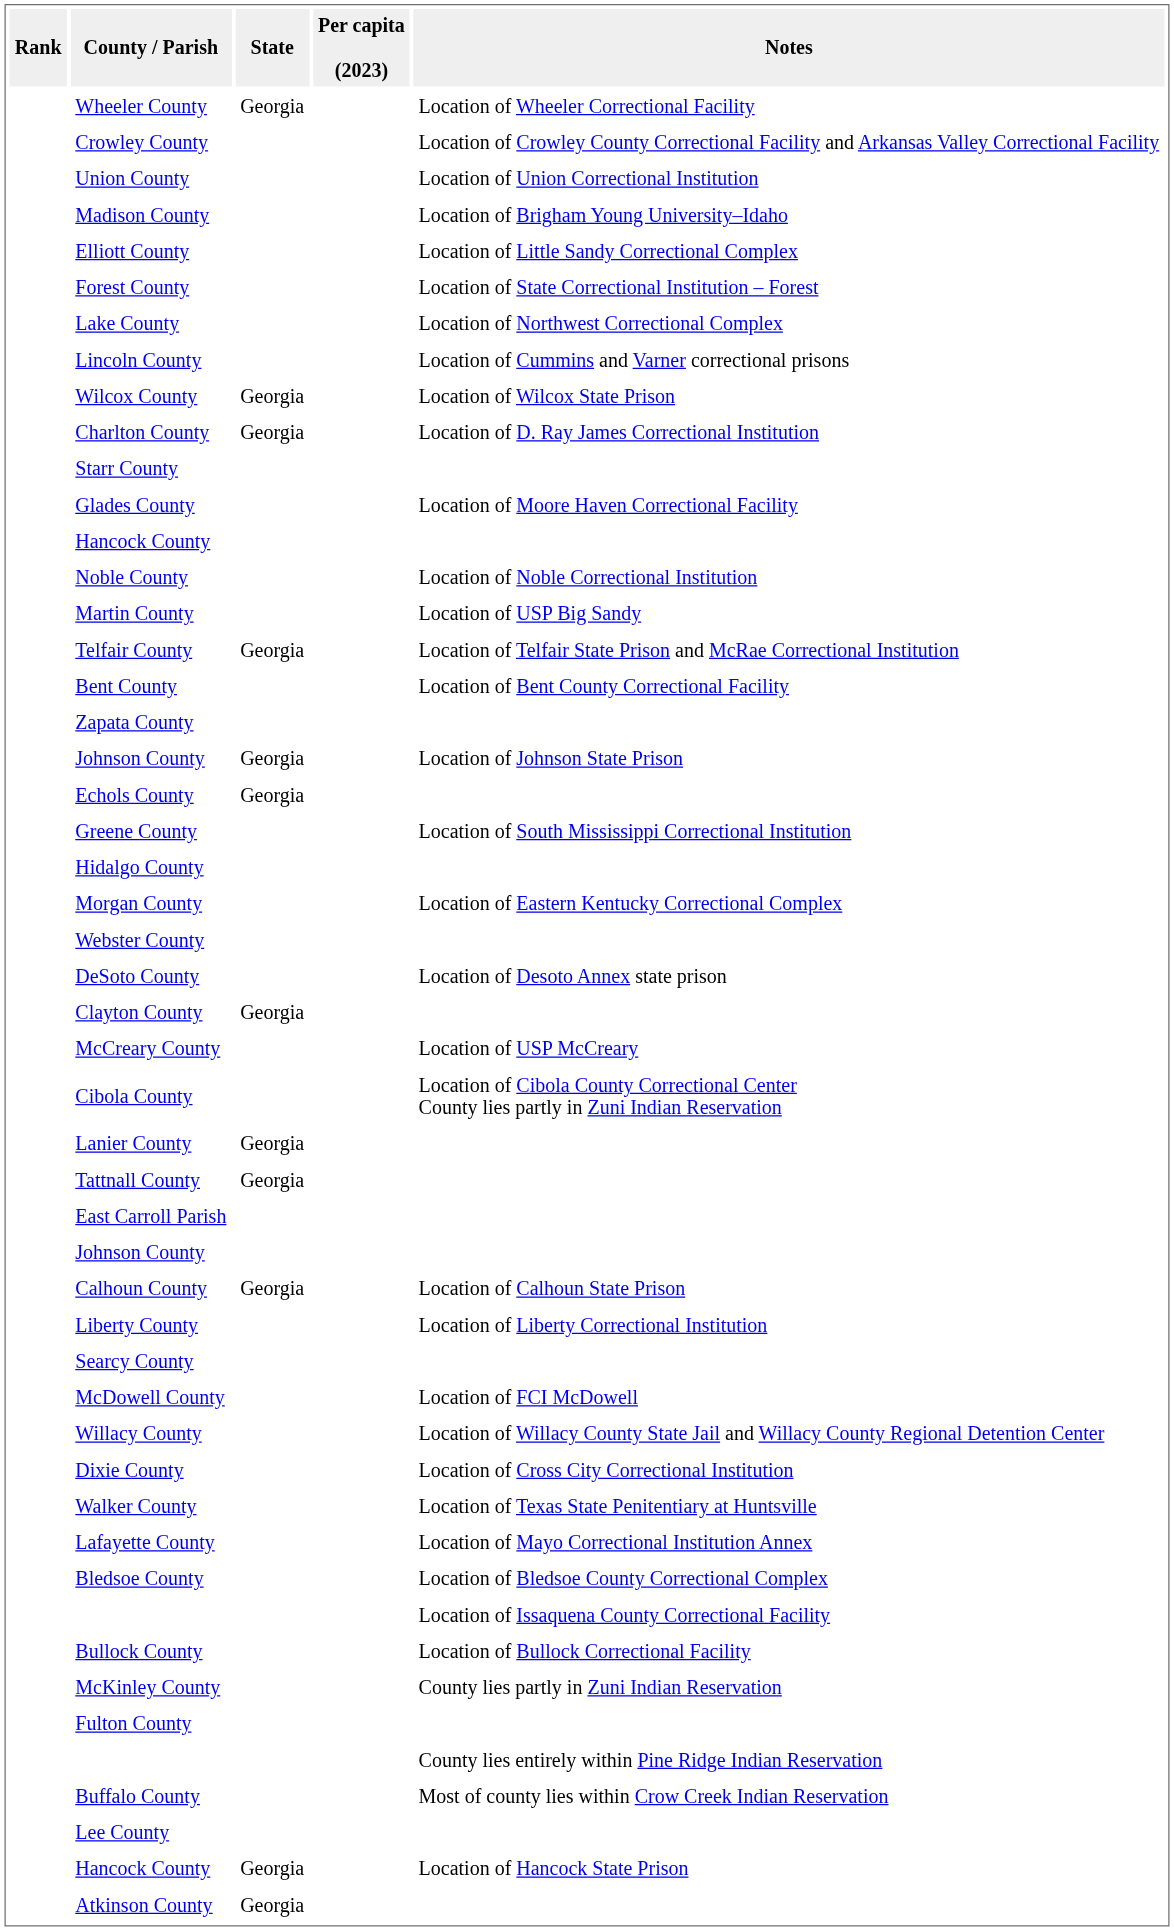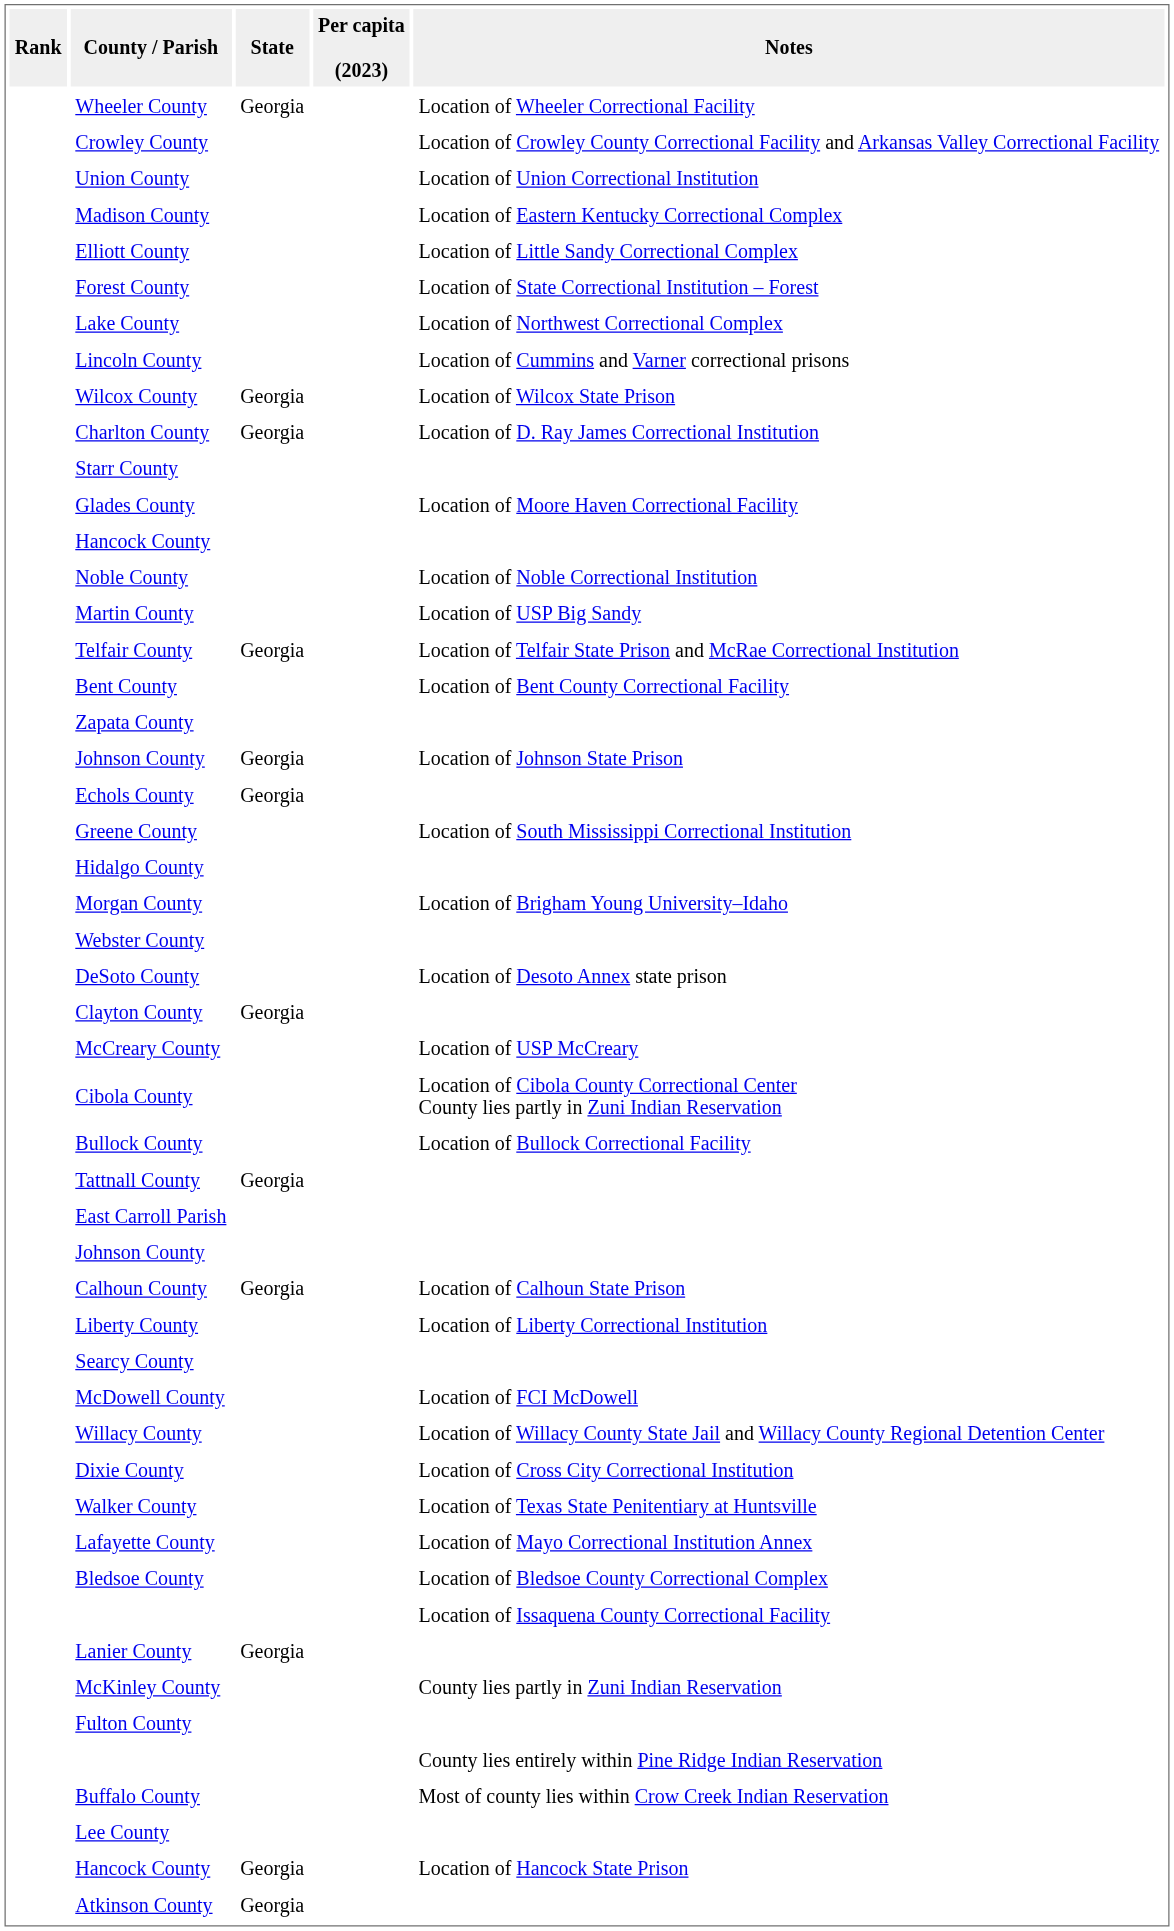 <table class="toccolours sortable" clear="both" align="center" cellpadding="4" cellspacing="3" style="border: 1px solid #707070;">
 <tr bgcolor=#efefef>
 <th>Rank</th>
 <th>County / Parish</th>
 <th>State</th>
 <th>Per capita<br><br>(2023)</th>
 <th>Notes</th>
 </tr>
 <tr>
 <td></td>
 <td><a href='#'>Wheeler County</a></td>
 <td> Georgia</td>
 <td></td>
 <td>Location of <a href='#'>Wheeler Correctional Facility</a></td>
 </tr>
 <tr>
 <td></td>
 <td><a href='#'>Crowley County</a></td>
 <td></td>
 <td></td>
 <td>Location of <a href='#'>Crowley County Correctional Facility</a> and <a href='#'>Arkansas Valley Correctional Facility</a></td>
 </tr>
 <tr>
 <td></td>
 <td><a href='#'>Union County</a></td>
 <td></td>
 <td></td>
 <td>Location of <a href='#'>Union Correctional Institution</a></td>
 </tr>
 <tr>
 <td></td>
 <td><a href='#'>Madison County</a></td>
 <td></td>
 <td></td>
-<td>Location of <a href='#'>Brigham Young University–Idaho</a></td>
+<td>Location of <a href='#'>Eastern Kentucky Correctional Complex</a></td>
 </tr>
 <tr>
 <td></td>
 <td><a href='#'>Elliott County</a></td>
 <td></td>
 <td></td>
 <td>Location of <a href='#'>Little Sandy Correctional Complex</a></td>
 </tr>
 <tr>
 <td></td>
 <td><a href='#'>Forest County</a></td>
 <td></td>
 <td></td>
 <td>Location of <a href='#'>State Correctional Institution – Forest</a></td>
 </tr>
 <tr>
 <td></td>
 <td><a href='#'>Lake County</a></td>
 <td></td>
 <td></td>
 <td>Location of <a href='#'>Northwest Correctional Complex</a></td>
 </tr>
 <tr>
 <td></td>
 <td><a href='#'>Lincoln County</a></td>
 <td></td>
 <td></td>
 <td>Location of <a href='#'>Cummins</a> and <a href='#'>Varner</a> correctional prisons</td>
 </tr>
 <tr>
 <td></td>
 <td><a href='#'>Wilcox County</a></td>
 <td> Georgia</td>
 <td></td>
 <td>Location of <a href='#'>Wilcox State Prison</a></td>
 </tr>
 <tr>
 <td></td>
 <td><a href='#'>Charlton County</a></td>
 <td> Georgia</td>
 <td></td>
 <td>Location of <a href='#'>D. Ray James Correctional Institution</a></td>
 </tr>
 <tr>
 <td></td>
 <td><a href='#'>Starr County</a></td>
 <td></td>
 <td></td>
 <td></td>
 </tr>
 <tr>
 <td></td>
 <td><a href='#'>Glades County</a></td>
 <td></td>
 <td></td>
 <td>Location of <a href='#'>Moore Haven Correctional Facility</a></td>
 </tr>
 <tr>
 <td></td>
 <td><a href='#'>Hancock County</a></td>
 <td></td>
 <td></td>
 <td></td>
 </tr>
 <tr>
 <td></td>
 <td><a href='#'>Noble County</a></td>
 <td></td>
 <td></td>
 <td>Location of <a href='#'>Noble Correctional Institution</a></td>
 </tr>
 <tr>
 <td></td>
 <td><a href='#'>Martin County</a></td>
 <td></td>
 <td></td>
 <td>Location of <a href='#'>USP Big Sandy</a></td>
 </tr>
 <tr>
 <td></td>
 <td><a href='#'>Telfair County</a></td>
 <td> Georgia</td>
 <td></td>
 <td>Location of <a href='#'>Telfair State Prison</a> and <a href='#'>McRae Correctional Institution</a></td>
 </tr>
 <tr>
 <td></td>
 <td><a href='#'>Bent County</a></td>
 <td></td>
 <td></td>
 <td>Location of <a href='#'>Bent County Correctional Facility</a></td>
 </tr>
 <tr>
 <td></td>
 <td><a href='#'>Zapata County</a></td>
 <td></td>
 <td></td>
 <td></td>
 </tr>
 <tr>
 <td></td>
 <td><a href='#'>Johnson County</a></td>
 <td> Georgia</td>
 <td></td>
 <td>Location of <a href='#'>Johnson State Prison</a></td>
 </tr>
 <tr>
 <td></td>
 <td><a href='#'>Echols County</a></td>
 <td> Georgia</td>
 <td></td>
 <td></td>
 </tr>
 <tr>
 <td></td>
 <td><a href='#'>Greene County</a></td>
 <td></td>
 <td></td>
 <td>Location of <a href='#'>South Mississippi Correctional Institution</a></td>
 </tr>
 <tr>
 <td></td>
 <td><a href='#'>Hidalgo County</a></td>
 <td></td>
 <td></td>
 <td></td>
 </tr>
 <tr>
 <td></td>
 <td><a href='#'>Morgan County</a></td>
 <td></td>
 <td></td>
-<td>Location of <a href='#'>Eastern Kentucky Correctional Complex</a></td>
+<td>Location of <a href='#'>Brigham Young University–Idaho</a></td>
 </tr>
 <tr>
 <td></td>
 <td><a href='#'>Webster County</a></td>
 <td></td>
 <td></td>
 <td></td>
 </tr>
 <tr>
 <td></td>
 <td><a href='#'>DeSoto County</a></td>
 <td></td>
 <td></td>
 <td>Location of <a href='#'>Desoto Annex</a> state prison</td>
 </tr>
 <tr>
 <td></td>
 <td><a href='#'>Clayton County</a></td>
 <td> Georgia</td>
 <td></td>
 <td></td>
 </tr>
 <tr>
 <td></td>
 <td><a href='#'>McCreary County</a></td>
 <td></td>
 <td></td>
 <td>Location of <a href='#'>USP McCreary</a></td>
 </tr>
 <tr>
 <td></td>
 <td><a href='#'>Cibola County</a></td>
 <td></td>
 <td></td>
 <td>Location of <a href='#'>Cibola County Correctional Center</a><br>County lies partly in <a href='#'>Zuni Indian Reservation</a></td>
 </tr>
 <tr>
 <td></td>
-<td><a href='#'>Lanier County</a></td>
-<td> Georgia</td>
+<td><a href='#'>Bullock County</a></td>
 <td></td>
 <td></td>
+<td>Location of <a href='#'>Bullock Correctional Facility</a></td>
 </tr>
 <tr>
 <td></td>
 <td><a href='#'>Tattnall County</a></td>
 <td> Georgia</td>
 <td></td>
 <td></td>
 </tr>
 <tr>
 <td></td>
 <td><a href='#'>East Carroll Parish</a></td>
 <td></td>
 <td></td>
 <td></td>
 </tr>
 <tr>
 <td></td>
 <td><a href='#'>Johnson County</a></td>
 <td></td>
 <td></td>
 <td></td>
 </tr>
 <tr>
 <td></td>
 <td><a href='#'>Calhoun County</a></td>
 <td> Georgia</td>
 <td></td>
 <td>Location of <a href='#'>Calhoun State Prison</a></td>
 </tr>
 <tr>
 <td></td>
 <td><a href='#'>Liberty County</a></td>
 <td></td>
 <td></td>
 <td>Location of <a href='#'>Liberty Correctional Institution</a></td>
 </tr>
 <tr>
 <td></td>
 <td><a href='#'>Searcy County</a></td>
 <td></td>
 <td></td>
 <td></td>
 </tr>
 <tr>
 <td></td>
 <td><a href='#'>McDowell County</a></td>
 <td></td>
 <td></td>
 <td>Location of <a href='#'>FCI McDowell</a></td>
 </tr>
 <tr>
 <td></td>
 <td><a href='#'>Willacy County</a></td>
 <td></td>
 <td></td>
 <td>Location of <a href='#'>Willacy County State Jail</a> and <a href='#'>Willacy County Regional Detention Center</a></td>
 </tr>
 <tr>
 <td></td>
 <td><a href='#'>Dixie County</a></td>
 <td></td>
 <td></td>
 <td>Location of <a href='#'>Cross City Correctional Institution</a></td>
 </tr>
 <tr>
 <td></td>
 <td><a href='#'>Walker County</a></td>
 <td></td>
 <td></td>
 <td>Location of <a href='#'>Texas State Penitentiary at Huntsville</a></td>
 </tr>
 <tr>
 <td></td>
 <td><a href='#'>Lafayette County</a></td>
 <td></td>
 <td></td>
 <td>Location of <a href='#'>Mayo Correctional Institution Annex</a></td>
 </tr>
 <tr>
 <td></td>
 <td><a href='#'>Bledsoe County</a></td>
 <td></td>
 <td></td>
 <td>Location of <a href='#'>Bledsoe County Correctional Complex</a></td>
 </tr>
 <tr>
 <td></td>
 <td></td>
 <td></td>
 <td></td>
 <td>Location of <a href='#'>Issaquena County Correctional Facility</a></td>
 </tr>
 <tr>
 <td></td>
-<td><a href='#'>Bullock County</a></td>
+<td><a href='#'>Lanier County</a></td>
+<td> Georgia</td>
 <td></td>
 <td></td>
-<td>Location of <a href='#'>Bullock Correctional Facility</a></td>
 </tr>
 <tr>
 <td></td>
 <td><a href='#'>McKinley County</a></td>
 <td></td>
 <td></td>
 <td>County lies partly in <a href='#'>Zuni Indian Reservation</a></td>
 </tr>
 <tr>
 <td></td>
 <td><a href='#'>Fulton County</a></td>
 <td></td>
 <td></td>
 <td></td>
 </tr>
 <tr>
 <td></td>
 <td></td>
 <td></td>
 <td></td>
 <td>County lies entirely within <a href='#'>Pine Ridge Indian Reservation</a></td>
 </tr>
 <tr>
 <td></td>
 <td><a href='#'>Buffalo County</a></td>
 <td></td>
 <td></td>
 <td>Most of county lies within <a href='#'>Crow Creek Indian Reservation</a></td>
 </tr>
 <tr>
 <td></td>
 <td><a href='#'>Lee County</a></td>
 <td></td>
 <td></td>
 <td></td>
 </tr>
 <tr>
 <td></td>
 <td><a href='#'>Hancock County</a></td>
 <td> Georgia</td>
 <td></td>
 <td>Location of <a href='#'>Hancock State Prison</a></td>
 </tr>
 <tr>
 <td></td>
 <td><a href='#'>Atkinson County</a></td>
 <td> Georgia</td>
 <td></td>
 <td></td>
 </tr>
 </table>
